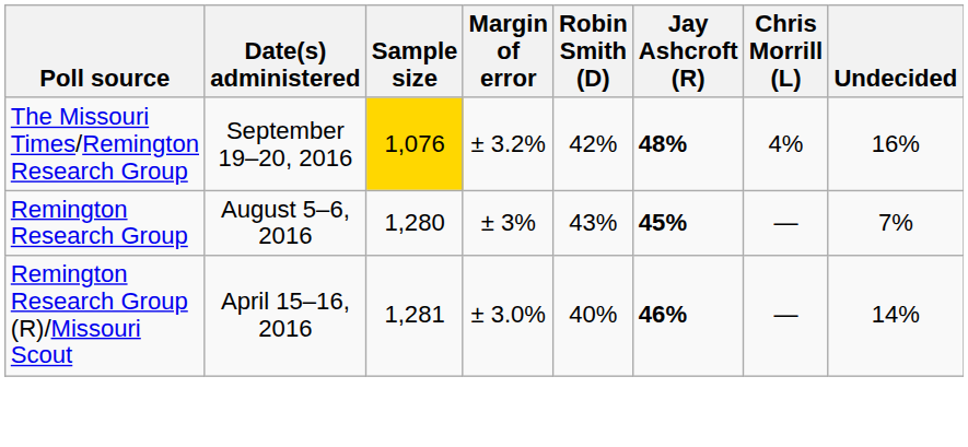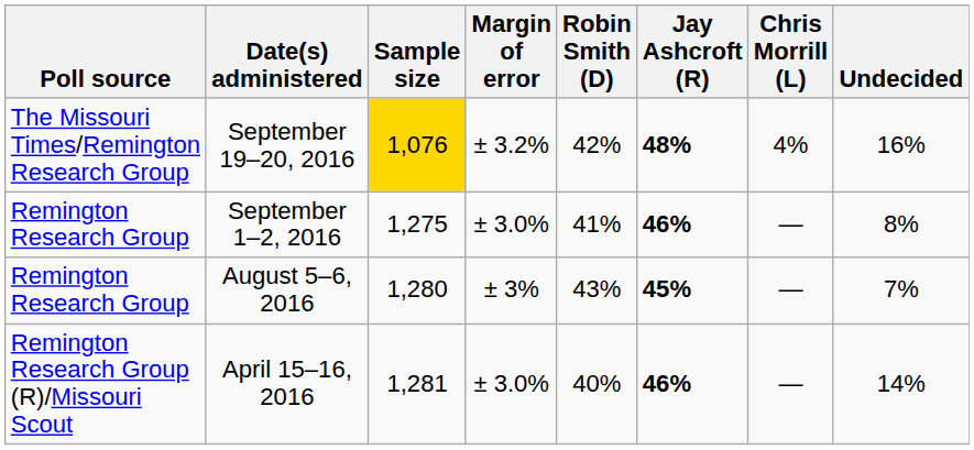 <table class="wikitable">
 <tr valign= bottom>
 <th>Poll source</th>
 <th>Date(s)<br>administered</th>
 <th>Sample<br>size</th>
 <th>Margin of<br>error</th>
 <th style="width:100px;">Robin<br>Smith (D)</th>
 <th style="width:100px;">Jay<br>Ashcroft (R)</th>
 <th style="width:100px;">Chris<br>Morrill (L)</th>
 <th>Undecided</th>
 </tr>
 <tr>
 <td><a href='#'>The Missouri Times</a>/<a href='#'>Remington Research Group</a></td>
 <td align=center>September 19–20, 2016</td>
 <td align=center style="background: gold;">1,076</td>
 <td align=center>± 3.2%</td>
 <td align=center>42%</td>
 <td><strong>48%</strong></td>
 <td align=center>4%</td>
 <td align=center>16%</td>
 </tr>
 <tr>
 <td><a href='#'>Remington Research Group</a></td>
+<td align=center>September 1–2, 2016</td>
+<td align=center>1,275</td>
+<td align=center>± 3.0%</td>
+<td align=center>41%</td>
+<td><strong>46%</strong></td>
+<td align=center>—</td>
+<td align=center>8%</td>
+</tr>
+<tr>
+<td><a href='#'>Remington Research Group</a></td>
 <td align=center>August 5–6, 2016</td>
 <td align=center>1,280</td>
 <td align=center>± 3%</td>
 <td align=center>43%</td>
 <td><strong>45%</strong></td>
 <td align=center>—</td>
 <td align=center>7%</td>
 </tr>
 <tr>
 <td><a href='#'>Remington Research Group</a> (R)/<a href='#'>Missouri Scout</a></td>
 <td align=center>April 15–16, 2016</td>
 <td align=center>1,281</td>
 <td align=center>± 3.0%</td>
 <td align=center>40%</td>
 <td><strong>46%</strong></td>
 <td align=center>—</td>
 <td align=center>14%</td>
 </tr>
 </table>
